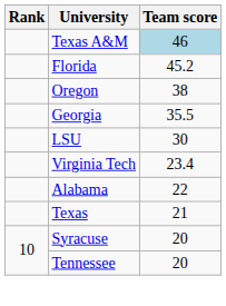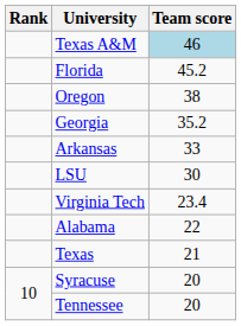 <table class="wikitable sortable" style=" text-align:center">
 <tr>
 <th>Rank</th>
 <th>University</th>
 <th>Team score</th>
 </tr>
 <tr>
 <td></td>
 <td align=left><a href='#'>Texas A&M</a></td>
 <td style="background: lightblue;">46</td>
 </tr>
 <tr>
 <td></td>
 <td align=left><a href='#'>Florida</a></td>
 <td>45.2</td>
 </tr>
 <tr>
 <td></td>
 <td align=left><a href='#'>Oregon</a></td>
 <td>38</td>
 </tr>
 <tr>
 <td></td>
 <td align=left><a href='#'>Georgia</a></td>
-<td>35.5</td>
+<td>35.2</td>
+</tr>
+<tr>
+<td></td>
+<td align=left><a href='#'>Arkansas</a></td>
+<td>33</td>
 </tr>
 <tr>
 <td></td>
 <td align=left><a href='#'>LSU</a></td>
 <td>30</td>
 </tr>
 <tr>
 <td></td>
 <td align=left><a href='#'>Virginia Tech</a></td>
 <td>23.4</td>
 </tr>
 <tr>
 <td></td>
 <td align=left><a href='#'>Alabama</a></td>
 <td>22</td>
 </tr>
 <tr>
 <td></td>
 <td align=left><a href='#'>Texas</a></td>
 <td>21</td>
 </tr>
 <tr>
 <td rowspan=2>10</td>
 <td align=left><a href='#'>Syracuse</a></td>
 <td>20</td>
 </tr>
 <tr>
 <td align=left><a href='#'>Tennessee</a></td>
 <td>20</td>
 </tr>
 </table>
